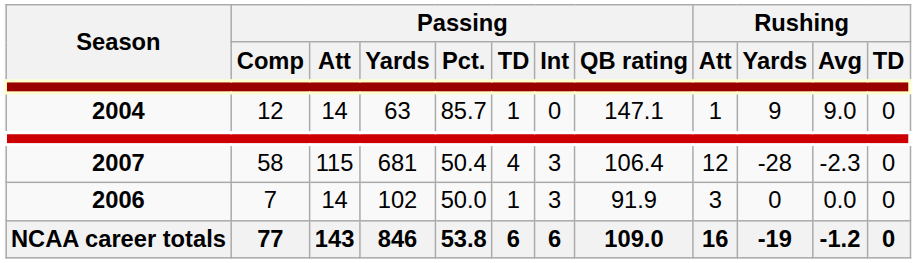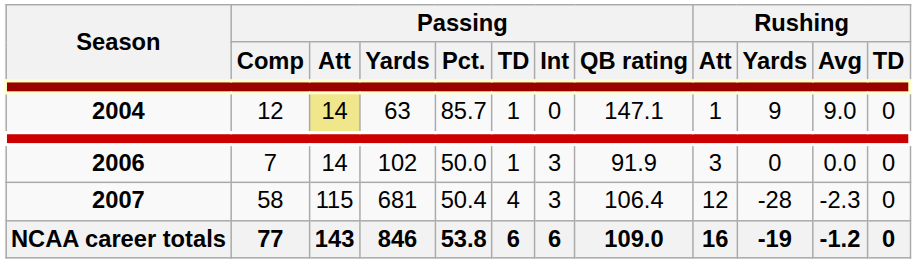 <table class=wikitable style="text-align:center;">
 <tr>
 <th rowspan=2>Season</th>
 <th colspan=7>Passing</th>
 <th colspan=4>Rushing</th>
 </tr>
 <tr>
 <th>Comp</th>
 <th>Att</th>
 <th>Yards</th>
 <th>Pct.</th>
 <th>TD</th>
 <th>Int</th>
 <th>QB rating</th>
 <th>Att</th>
 <th>Yards</th>
 <th>Avg</th>
 <th>TD</th>
 </tr>
 <tr>
 <td ! colspan="12" style="background: #900; border: 2px solid #ffc; color:#ffc;"></td>
 </tr>
 <tr>
 <td><strong>2004</strong></td>
 <td>12</td>
-<td>14</td>
+<td style="background: khaki;">14</td>
 <td>63</td>
 <td>85.7</td>
 <td>1</td>
 <td>0</td>
 <td>147.1</td>
 <td>1</td>
 <td>9</td>
 <td>9.0</td>
 <td>0</td>
 </tr>
 <tr>
 <td ! colspan="12" style="background: #CC0000; border: 2px solid white; color:white;"></td>
 </tr>
 <tr>
+<td><strong>2006</strong></td>
+<td>7</td>
+<td>14</td>
+<td>102</td>
+<td>50.0</td>
+<td>1</td>
+<td>3</td>
+<td>91.9</td>
+<td>3</td>
+<td>0</td>
+<td>0.0</td>
+<td>0</td>
+</tr>
+<tr>
 <td><strong>2007</strong></td>
 <td>58</td>
 <td>115</td>
 <td>681</td>
 <td>50.4</td>
 <td>4</td>
 <td>3</td>
 <td>106.4</td>
 <td>12</td>
 <td>-28</td>
 <td>-2.3</td>
-<td>0</td>
-</tr>
-<tr>
-<td><strong>2006</strong></td>
-<td>7</td>
-<td>14</td>
-<td>102</td>
-<td>50.0</td>
-<td>1</td>
-<td>3</td>
-<td>91.9</td>
-<td>3</td>
-<td>0</td>
-<td>0.0</td>
 <td>0</td>
 </tr>
 <tr>
 <th>NCAA career totals</th>
 <th>77</th>
 <th>143</th>
 <th>846</th>
 <th>53.8</th>
 <th>6</th>
 <th>6</th>
 <th>109.0</th>
 <th>16</th>
 <th>-19</th>
 <th>-1.2</th>
 <th>0</th>
 </tr>
 </table>
